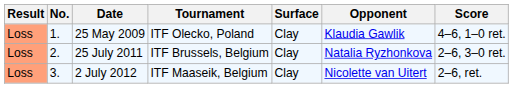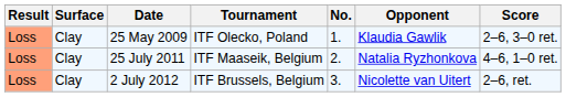 <table class="sortable wikitable" style="font-size:97%;">
 <tr>
 <th>Result</th>
-<th>No.</th>
+<th>Surface</th>
 <th>Date</th>
 <th>Tournament</th>
-<th>Surface</th>
+<th>No.</th>
 <th>Opponent</th>
 <th class="unsortable">Score</th>
 </tr>
 <tr style="background:#f0f8ff;">
 <td bgcolor="FFA07A">Loss</td>
-<td>1.</td>
+<td>Clay</td>
 <td>25 May 2009</td>
 <td>ITF Olecko, Poland</td>
+<td>1.</td>
+<td> <a href='#'>Klaudia Gawlik</a></td>
+<td>2–6, 3–0 ret.</td>
+</tr>
+<tr style="background:#f0f8ff;">
+<td bgcolor="FFA07A">Loss</td>
 <td>Clay</td>
-<td> <a href='#'>Klaudia Gawlik</a></td>
+<td>25 July 2011</td>
+<td>ITF Maaseik, Belgium</td>
+<td>2.</td>
+<td> <a href='#'>Natalia Ryzhonkova</a></td>
 <td>4–6, 1–0 ret.</td>
 </tr>
 <tr style="background:#f0f8ff;">
 <td bgcolor="FFA07A">Loss</td>
-<td>2.</td>
-<td>25 July 2011</td>
+<td>Clay</td>
+<td>2 July 2012</td>
 <td>ITF Brussels, Belgium</td>
-<td>Clay</td>
-<td> <a href='#'>Natalia Ryzhonkova</a></td>
-<td>2–6, 3–0 ret.</td>
-</tr>
-<tr style="background:#f0f8ff;">
-<td bgcolor="FFA07A">Loss</td>
 <td>3.</td>
-<td>2 July 2012</td>
-<td>ITF Maaseik, Belgium</td>
-<td>Clay</td>
 <td> <a href='#'>Nicolette van Uitert</a></td>
 <td>2–6, ret.</td>
 </tr>
 </table>
